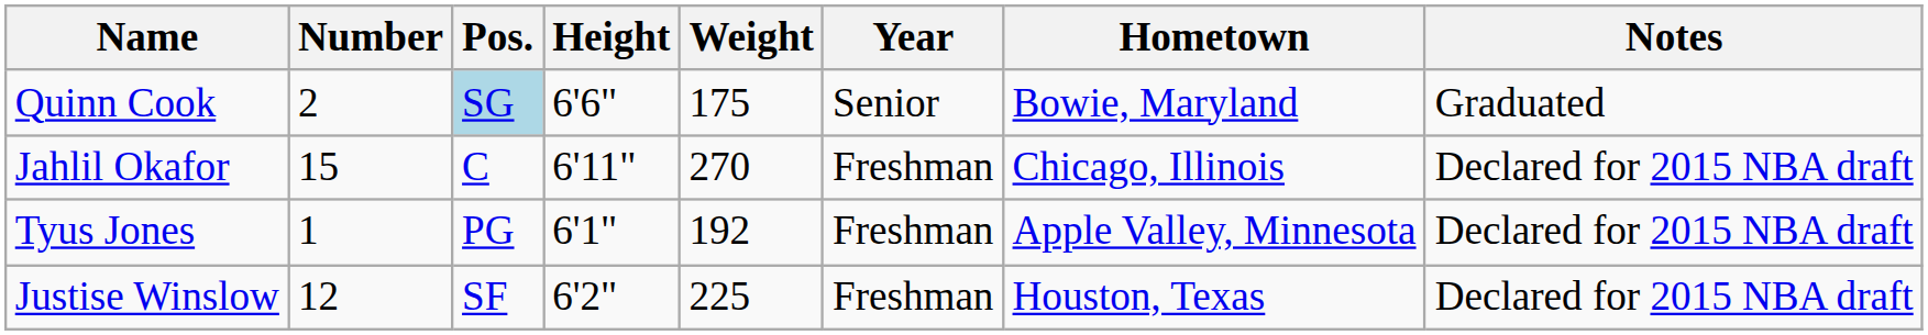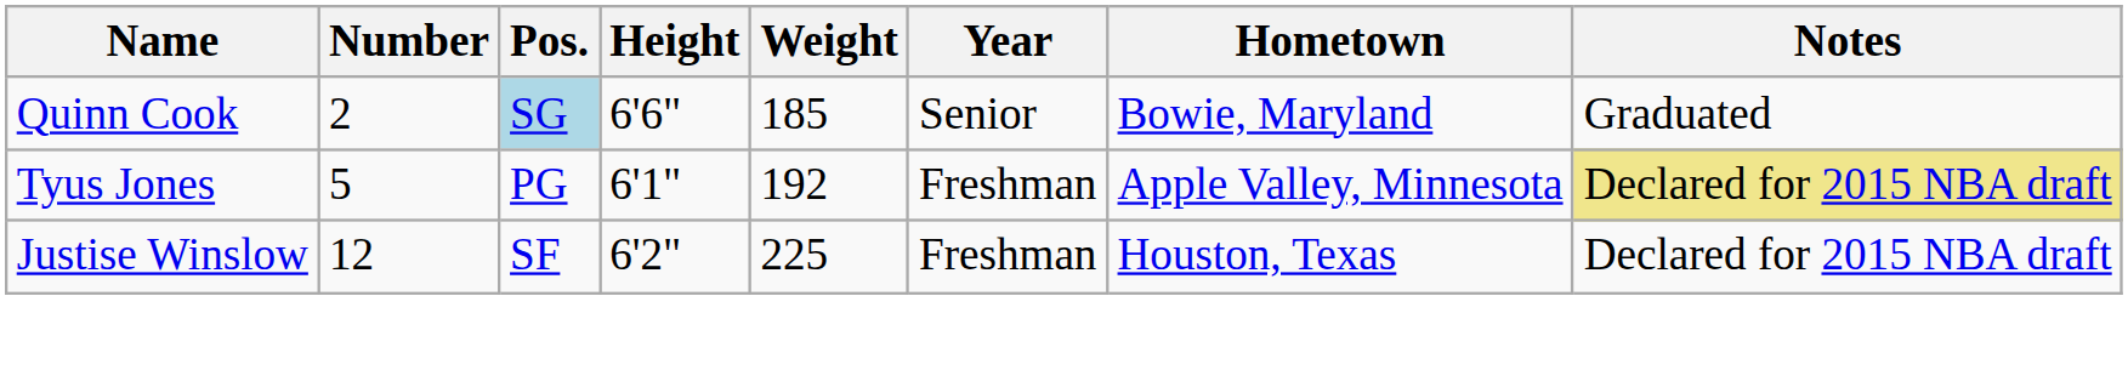 <table class="wikitable sortable" border="1">
 <tr>
 <th>Name</th>
 <th>Number</th>
 <th>Pos.</th>
 <th>Height</th>
 <th>Weight</th>
 <th>Year</th>
 <th>Hometown</th>
 <th class="unsortable">Notes</th>
 </tr>
 <tr>
 <td sortname><a href='#'>Quinn Cook</a></td>
 <td>2</td>
 <td style="background: lightblue;"><a href='#'>SG</a></td>
 <td>6'6"</td>
-<td>175</td>
+<td>185</td>
 <td>Senior</td>
 <td><a href='#'>Bowie, Maryland</a></td>
 <td>Graduated</td>
 </tr>
 <tr>
-<td sortname><a href='#'>Jahlil Okafor</a></td>
-<td>15</td>
-<td><a href='#'>C</a></td>
-<td>6'11"</td>
-<td>270</td>
-<td>Freshman</td>
-<td><a href='#'>Chicago, Illinois</a></td>
-<td>Declared for <a href='#'>2015 NBA draft</a></td>
-</tr>
-<tr>
 <td sortname><a href='#'>Tyus Jones</a></td>
-<td>1</td>
+<td>5</td>
 <td><a href='#'>PG</a></td>
 <td>6'1"</td>
 <td>192</td>
 <td>Freshman</td>
 <td><a href='#'>Apple Valley, Minnesota</a></td>
-<td>Declared for <a href='#'>2015 NBA draft</a></td>
+<td style="background: khaki;">Declared for <a href='#'>2015 NBA draft</a></td>
 </tr>
 <tr>
 <td sortname><a href='#'>Justise Winslow</a></td>
 <td>12</td>
 <td><a href='#'>SF</a></td>
 <td>6'2"</td>
 <td>225</td>
 <td>Freshman</td>
 <td><a href='#'>Houston, Texas</a></td>
 <td>Declared for <a href='#'>2015 NBA draft</a></td>
 </tr>
 </table>
